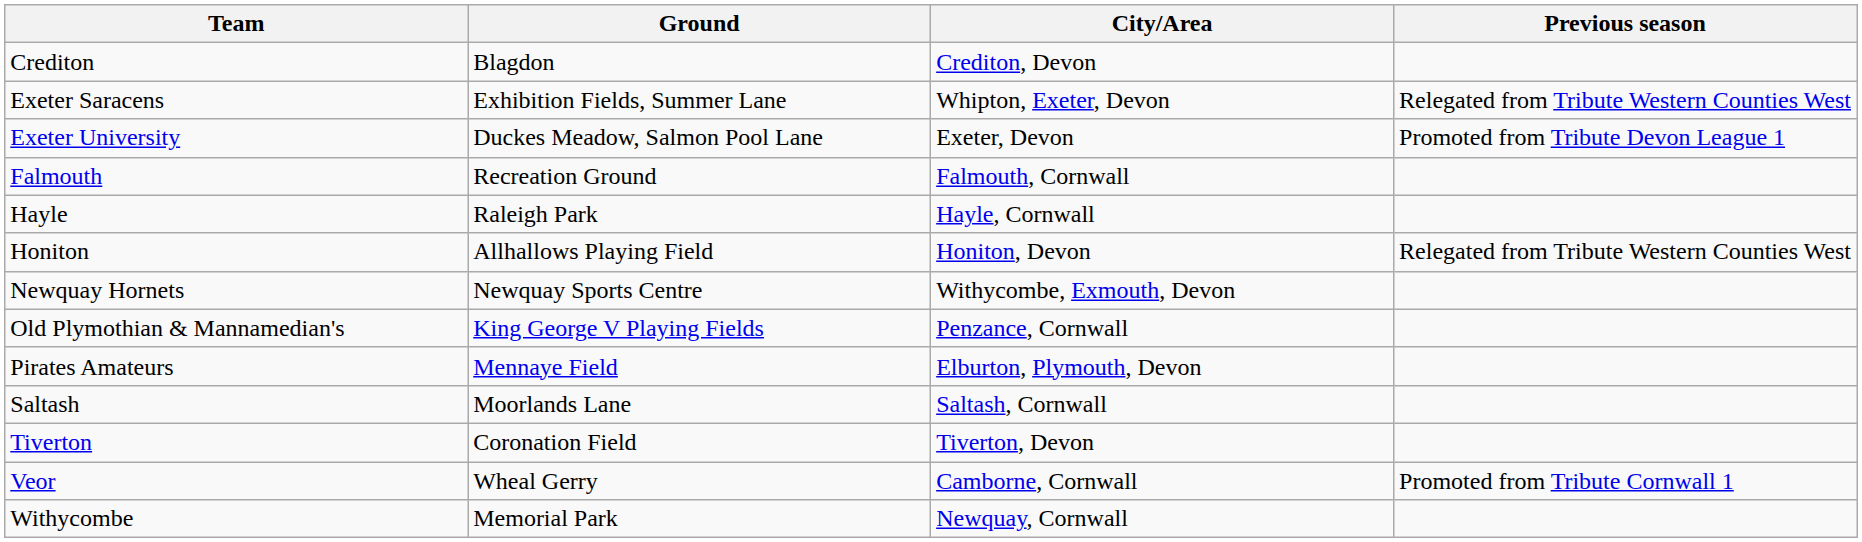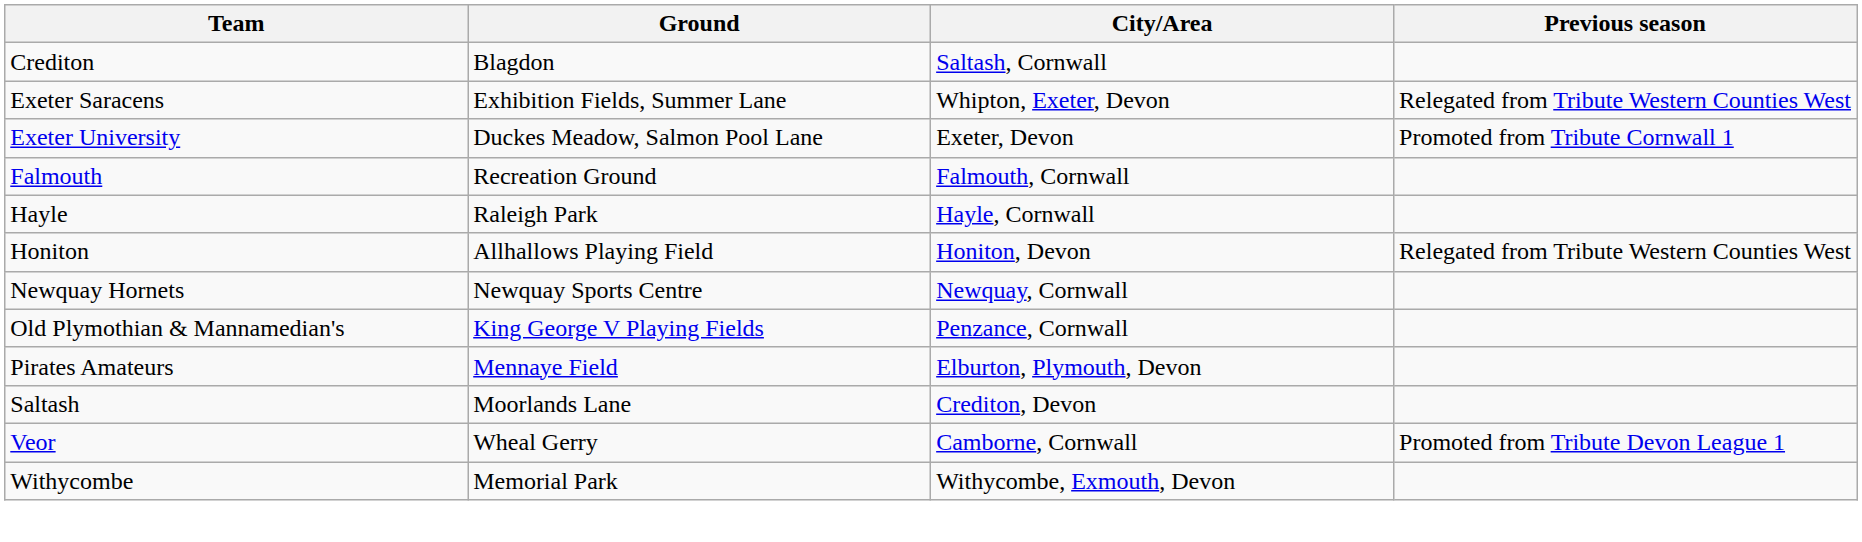 <table class="wikitable sortable">
 <tr>
 <th width=25%>Team</th>
 <th width=25%>Ground</th>
 <th width=25%>City/Area</th>
 <th width=25%>Previous season</th>
 </tr>
 <tr>
 <td>Crediton</td>
 <td>Blagdon</td>
-<td><a href='#'>Crediton</a>, Devon</td>
+<td><a href='#'>Saltash</a>, Cornwall</td>
 <td></td>
 </tr>
 <tr>
 <td>Exeter Saracens</td>
 <td>Exhibition Fields, Summer Lane</td>
 <td>Whipton, <a href='#'>Exeter</a>, Devon</td>
 <td>Relegated from <a href='#'>Tribute Western Counties West</a></td>
 </tr>
 <tr>
 <td><a href='#'>Exeter University</a></td>
 <td>Duckes Meadow, Salmon Pool Lane</td>
 <td>Exeter, Devon</td>
-<td>Promoted from <a href='#'>Tribute Devon League 1</a></td>
+<td>Promoted from <a href='#'>Tribute Cornwall 1</a></td>
 </tr>
 <tr>
 <td><a href='#'>Falmouth</a></td>
 <td>Recreation Ground</td>
 <td><a href='#'>Falmouth</a>, Cornwall</td>
 <td></td>
 </tr>
 <tr>
 <td>Hayle</td>
 <td>Raleigh Park</td>
 <td><a href='#'>Hayle</a>, Cornwall</td>
 <td></td>
 </tr>
 <tr>
 <td>Honiton</td>
 <td>Allhallows Playing Field</td>
 <td><a href='#'>Honiton</a>, Devon</td>
 <td>Relegated from Tribute Western Counties West</td>
 </tr>
 <tr>
 <td>Newquay Hornets</td>
 <td>Newquay Sports Centre</td>
-<td>Withycombe, <a href='#'>Exmouth</a>, Devon</td>
+<td><a href='#'>Newquay</a>, Cornwall</td>
 <td></td>
 </tr>
 <tr>
 <td>Old Plymothian & Mannamedian's</td>
 <td><a href='#'>King George V Playing Fields</a></td>
 <td><a href='#'>Penzance</a>, Cornwall</td>
 <td></td>
 </tr>
 <tr>
 <td>Pirates Amateurs</td>
 <td><a href='#'>Mennaye Field</a></td>
 <td><a href='#'>Elburton</a>, <a href='#'>Plymouth</a>, Devon</td>
 <td></td>
 </tr>
 <tr>
 <td>Saltash</td>
 <td>Moorlands Lane</td>
-<td><a href='#'>Saltash</a>, Cornwall</td>
-<td></td>
-</tr>
-<tr>
-<td><a href='#'>Tiverton</a></td>
-<td>Coronation Field</td>
-<td><a href='#'>Tiverton</a>, Devon</td>
+<td><a href='#'>Crediton</a>, Devon</td>
 <td></td>
 </tr>
 <tr>
 <td><a href='#'>Veor</a></td>
 <td>Wheal Gerry</td>
 <td><a href='#'>Camborne</a>, Cornwall</td>
-<td>Promoted from <a href='#'>Tribute Cornwall 1</a></td>
+<td>Promoted from <a href='#'>Tribute Devon League 1</a></td>
 </tr>
 <tr>
 <td>Withycombe</td>
 <td>Memorial Park</td>
-<td><a href='#'>Newquay</a>, Cornwall</td>
+<td>Withycombe, <a href='#'>Exmouth</a>, Devon</td>
 <td></td>
 </tr>
 </table>
